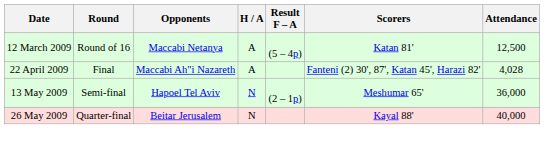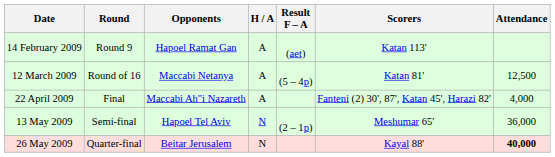 <table class="wikitable" style="text-align:center">
 <tr>
 <th>Date</th>
 <th>Round</th>
 <th>Opponents</th>
 <th>H / A</th>
 <th>Result<br>F – A</th>
 <th>Scorers</th>
 <th>Attendance</th>
+</tr>
+<tr bgcolor="#ddffdd">
+<td>14 February 2009</td>
+<td>Round 9</td>
+<td><a href='#'>Hapoel Ramat Gan</a></td>
+<td>A</td>
+<td><br>(<a href='#'>aet</a>)</td>
+<td><a href='#'>Katan</a> 113'</td>
+<td></td>
 </tr>
 <tr bgcolor="#ddffdd">
 <td>12 March 2009</td>
 <td>Round of 16</td>
 <td><a href='#'>Maccabi Netanya</a></td>
 <td>A</td>
 <td><br>(5 – 4<a href='#'>p</a>)</td>
 <td><a href='#'>Katan</a> 81'</td>
 <td>12,500</td>
 </tr>
 <tr bgcolor="#ddffdd">
 <td>22 April 2009</td>
 <td>Final</td>
 <td><a href='#'>Maccabi Ah"i Nazareth</a></td>
 <td>A</td>
 <td></td>
 <td><a href='#'>Fanteni</a> (2) 30', 87', <a href='#'>Katan</a> 45', <a href='#'>Harazi</a> 82'</td>
-<td>4,028</td>
+<td>4,000</td>
 </tr>
 <tr bgcolor="#ddffdd">
 <td>13 May 2009</td>
 <td>Semi-final</td>
 <td><a href='#'>Hapoel Tel Aviv</a></td>
 <td><a href='#'>N</a></td>
 <td><br>(2 – 1<a href='#'>p</a>)</td>
 <td><a href='#'>Meshumar</a> 65'</td>
 <td>36,000</td>
 </tr>
 <tr bgcolor="#ffdddd">
 <td>26 May 2009</td>
 <td>Quarter-final</td>
 <td><a href='#'>Beitar Jerusalem</a></td>
 <td>N</td>
 <td></td>
 <td><a href='#'>Kayal</a> 88'</td>
-<td>40,000</td>
+<td><strong>40,000</strong></td>
 </tr>
 </table>
